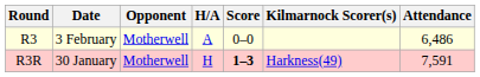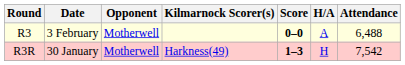 <table class="wikitable" style="text-align:center">
 <tr>
 <th>Round</th>
 <th>Date</th>
 <th>Opponent</th>
+<th>Kilmarnock Scorer(s)</th>
+<th>Score</th>
 <th>H/A</th>
-<th>Score</th>
-<th>Kilmarnock Scorer(s)</th>
 <th>Attendance</th>
 </tr>
 <tr bgcolor=#FFFFDD>
 <td>R3</td>
 <td align=left>3 February</td>
 <td align=left><a href='#'>Motherwell</a></td>
+<td align=left></td>
+<td><strong>0–0</strong></td>
 <td><a href='#'>A</a></td>
-<td>0–0</td>
-<td align=left></td>
-<td>6,486</td>
+<td>6,488</td>
 </tr>
 <tr bgcolor=#FFCCCC>
 <td>R3R</td>
 <td align=left>30 January</td>
 <td align=left><a href='#'>Motherwell</a></td>
+<td align=left><a href='#'>Harkness(49)</a></td>
+<td><strong>1–3</strong></td>
 <td><a href='#'>H</a></td>
-<td><strong>1–3</strong></td>
-<td align=left><a href='#'>Harkness(49)</a></td>
-<td>7,591</td>
+<td>7,542</td>
 </tr>
 </table>
